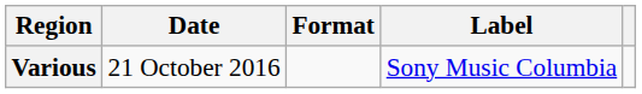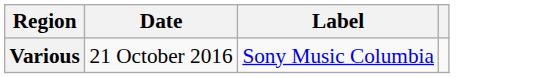 <table class="wikitable plainrowheaders">
 <tr>
 <th scope="col">Region</th>
 <th scope="col">Date</th>
-<th scope="col">Format</th>
 <th scope="col">Label</th>
 <th scope="col"></th>
 </tr>
 <tr>
 <th scope="row">Various</th>
 <td>21 October 2016</td>
-<td></td>
 <td><a href='#'>Sony Music Columbia</a></td>
 <td align="center"></td>
 </tr>
 </table>
